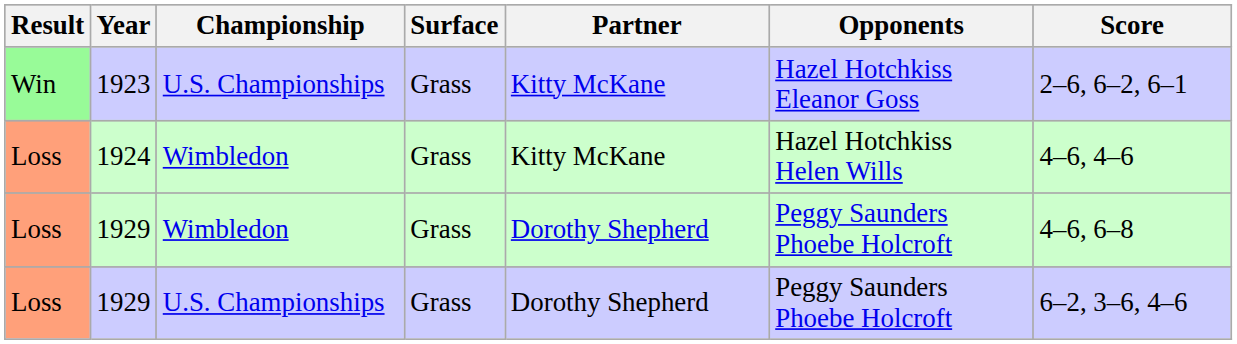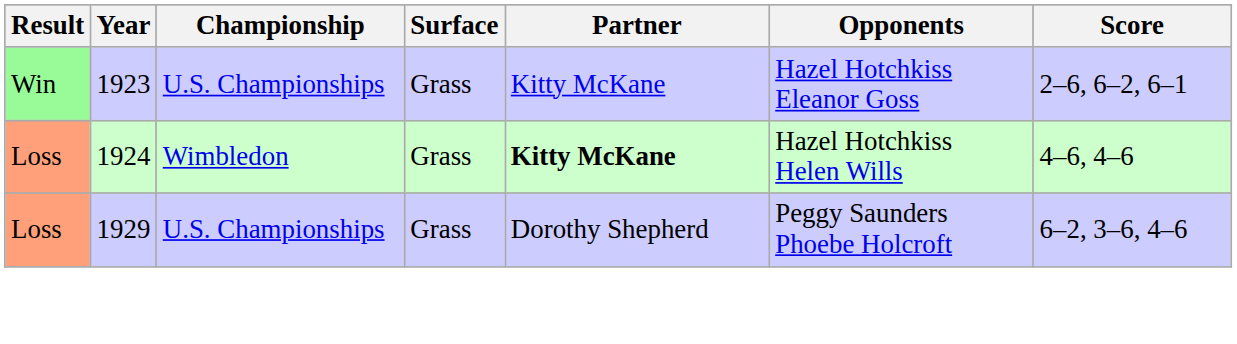 <table class="sortable wikitable">
 <tr>
 <th style="width:40px">Result</th>
 <th style="width:30px">Year</th>
 <th style="width:140px">Championship</th>
 <th style="width:50px">Surface</th>
 <th style="width:150px">Partner</th>
 <th style="width:150px">Opponents</th>
 <th style="width:110px" class="unsortable">Score</th>
 </tr>
 <tr style="background:#ccccff;">
 <td bgcolor="98FB98">Win</td>
 <td>1923</td>
 <td><a href='#'>U.S. Championships</a></td>
 <td>Grass</td>
 <td> <a href='#'>Kitty McKane</a></td>
 <td> <a href='#'>Hazel Hotchkiss</a> <br>  <a href='#'>Eleanor Goss</a></td>
 <td>2–6, 6–2, 6–1</td>
 </tr>
 <tr style="background:#ccffcc;">
 <td style="background:#ffa07a;">Loss</td>
 <td>1924</td>
 <td><a href='#'>Wimbledon</a></td>
 <td>Grass</td>
-<td> Kitty McKane</td>
+<td><strong> Kitty McKane</strong></td>
 <td> Hazel Hotchkiss <br>  <a href='#'>Helen Wills</a></td>
 <td>4–6, 4–6</td>
-</tr>
-<tr style="background:#ccffcc;">
-<td style="background:#ffa07a;">Loss</td>
-<td>1929</td>
-<td><a href='#'>Wimbledon</a></td>
-<td>Grass</td>
-<td> <a href='#'>Dorothy Shepherd</a></td>
-<td> <a href='#'>Peggy Saunders</a> <br>  <a href='#'>Phoebe Holcroft</a></td>
-<td>4–6, 6–8</td>
 </tr>
 <tr style="background:#ccccff;">
 <td style="background:#ffa07a;">Loss</td>
 <td>1929</td>
 <td><a href='#'>U.S. Championships</a></td>
 <td>Grass</td>
 <td> Dorothy Shepherd</td>
 <td> Peggy Saunders <br>  <a href='#'>Phoebe Holcroft</a></td>
 <td>6–2, 3–6, 4–6</td>
 </tr>
 </table>
